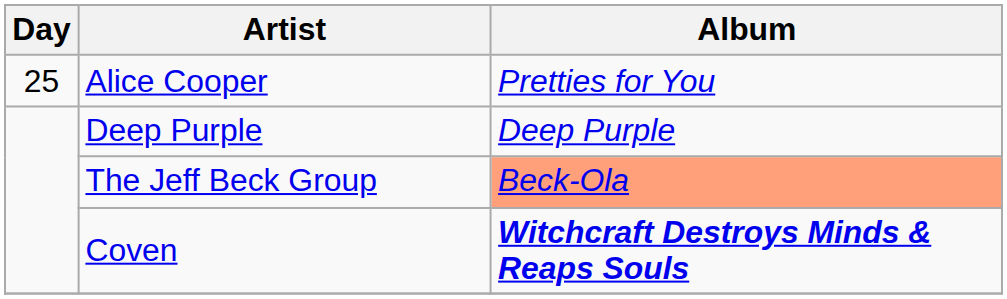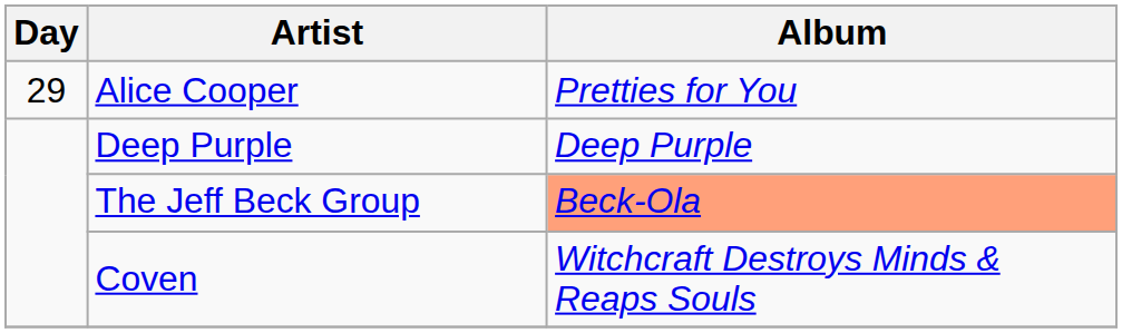 <table class="wikitable" border="1">
 <tr>
 <th>Day</th>
 <th width="200">Artist</th>
 <th width="250">Album</th>
 </tr>
 <tr>
-<td style="text-align:center;" rowspan="1">25</td>
+<td style="text-align:center;" rowspan="1">29</td>
 <td><a href='#'>Alice Cooper</a></td>
 <td><em><a href='#'>Pretties for You</a></em></td>
 </tr>
 <tr>
 <td rowspan="3"></td>
 <td><a href='#'>Deep Purple</a></td>
 <td><em><a href='#'>Deep Purple</a></em></td>
 </tr>
 <tr>
 <td><a href='#'>The Jeff Beck Group</a></td>
 <td style="background: lightsalmon;"><em><a href='#'>Beck-Ola</a></em></td>
 </tr>
 <tr>
 <td><a href='#'>Coven</a></td>
-<td><strong><em><a href='#'>Witchcraft Destroys Minds & Reaps Souls</a></em></strong></td>
+<td><em><a href='#'>Witchcraft Destroys Minds & Reaps Souls</a></em></td>
 </tr>
 <tr>
 </tr>
 </table>
